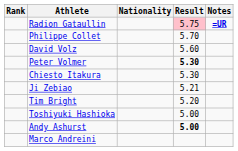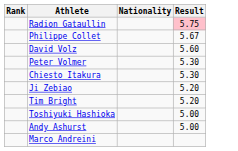 <table class="wikitable sortable" style="text-align:center">
 <tr>
 <th>Rank</th>
 <th>Athlete</th>
 <th>Nationality</th>
 <th>Result</th>
-<th>Notes</th>
 </tr>
 <tr>
 <td></td>
 <td align=left><a href='#'>Radion Gataullin</a></td>
 <td align=left></td>
 <td style="background: pink;">5.75</td>
-<td><strong><a href='#'>=UR</a></strong></td>
 </tr>
 <tr>
 <td></td>
 <td align=left><a href='#'>Philippe Collet</a></td>
 <td align=left></td>
-<td>5.70</td>
-<td></td>
+<td>5.67</td>
 </tr>
 <tr>
 <td></td>
 <td align=left><a href='#'>David Volz</a></td>
 <td align=left></td>
 <td>5.60</td>
-<td></td>
 </tr>
 <tr>
 <td></td>
 <td align=left><a href='#'>Peter Volmer</a></td>
 <td align=left></td>
-<td><strong>5.30</strong></td>
-<td></td>
+<td>5.30</td>
 </tr>
 <tr>
 <td></td>
 <td align=left><a href='#'>Chiesto Itakura</a></td>
 <td align=left></td>
 <td>5.30</td>
-<td></td>
 </tr>
 <tr>
 <td></td>
 <td align=left><a href='#'>Ji Zebiao</a></td>
 <td align=left></td>
-<td>5.21</td>
-<td></td>
+<td>5.20</td>
 </tr>
 <tr>
 <td></td>
 <td align=left><a href='#'>Tim Bright</a></td>
 <td align=left></td>
 <td>5.20</td>
-<td></td>
 </tr>
 <tr>
 <td></td>
 <td align=left><a href='#'>Toshiyuki Hashioka</a></td>
 <td align=left></td>
 <td>5.00</td>
-<td></td>
 </tr>
 <tr>
 <td></td>
 <td align=left><a href='#'>Andy Ashurst</a></td>
 <td align=left></td>
-<td><strong>5.00</strong></td>
-<td></td>
+<td>5.00</td>
 </tr>
 <tr>
 <td></td>
 <td align=left><a href='#'>Marco Andreini</a></td>
 <td align=left></td>
 <td></td>
-<td></td>
 </tr>
 </table>
